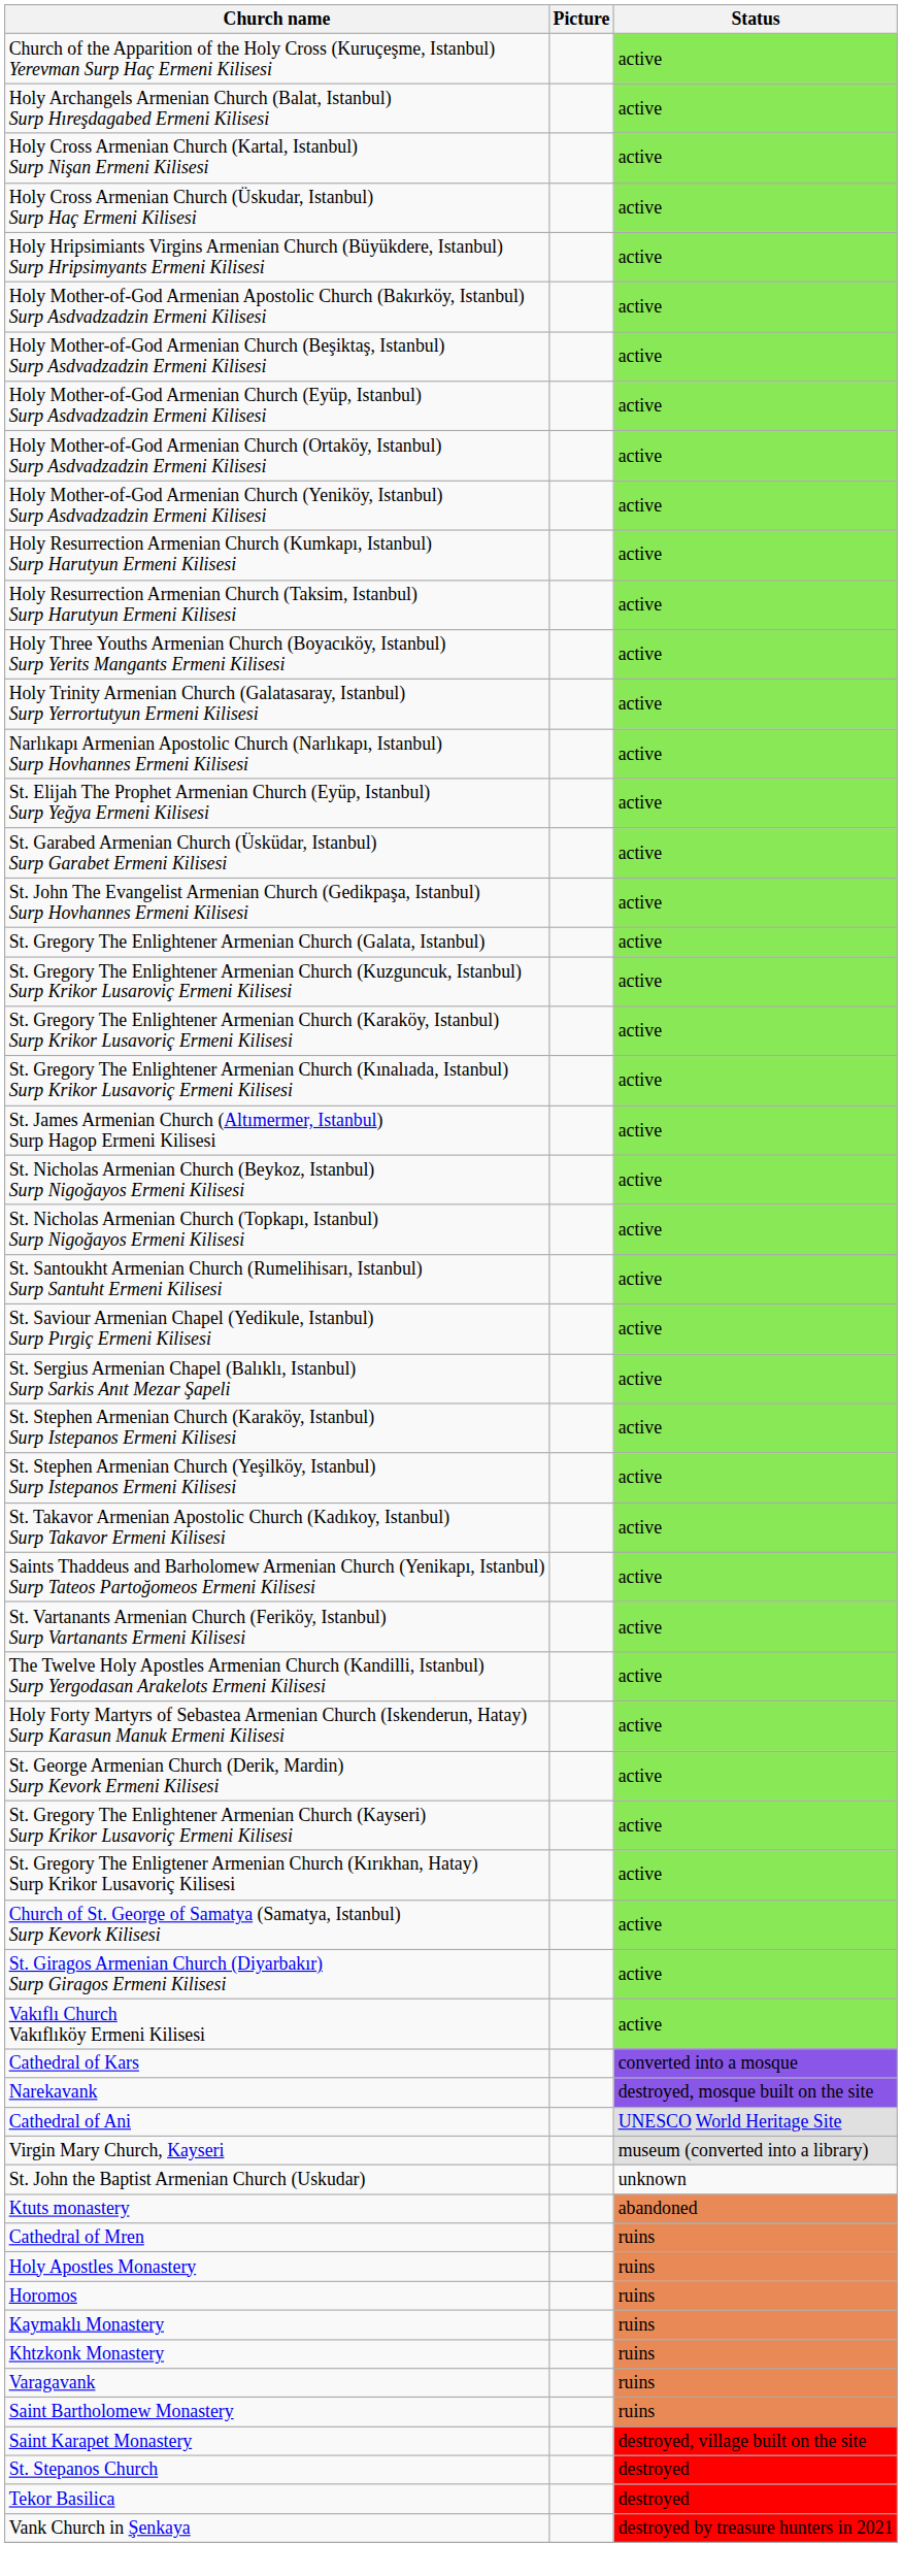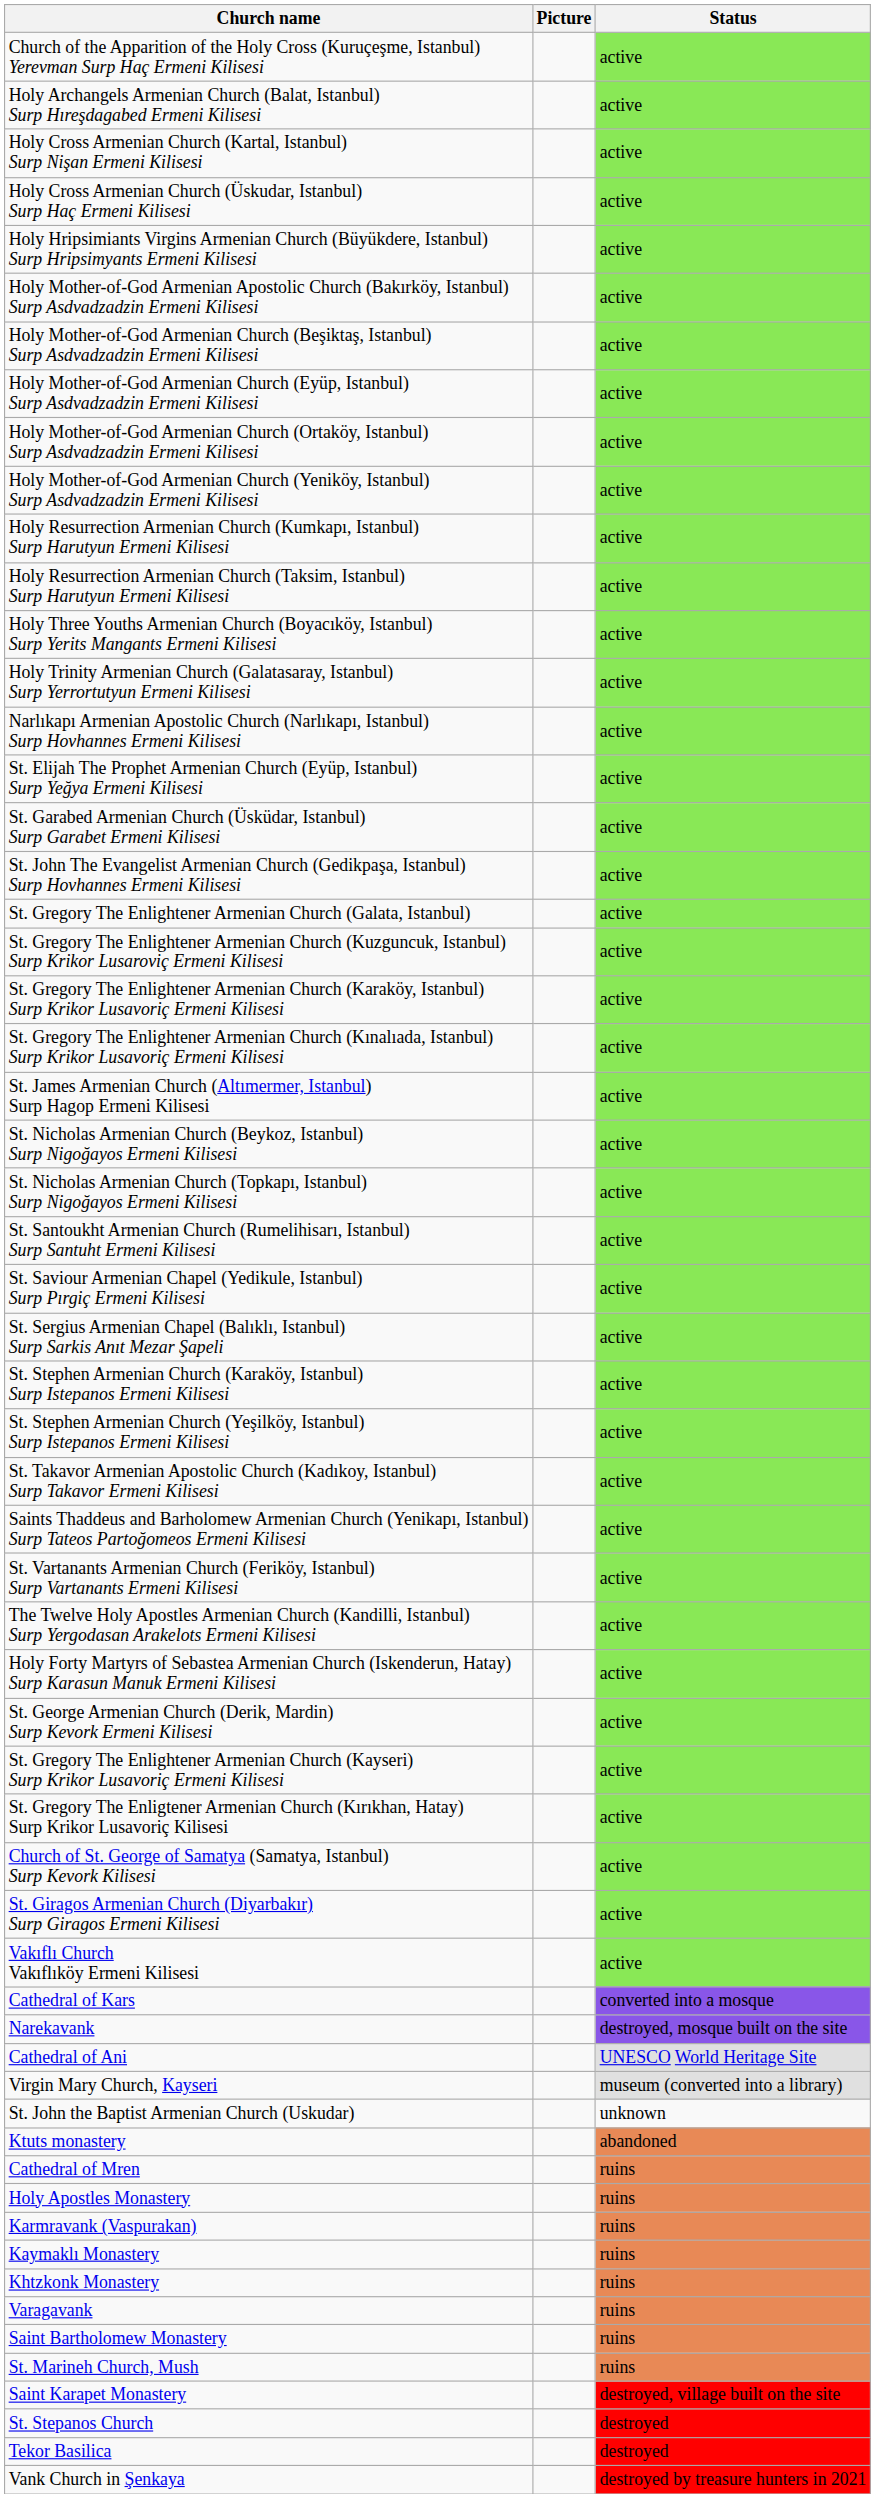 <table class="wikitable sortable">
 <tr>
 <th>Church name</th>
 <th>Picture</th>
 <th>Status</th>
 </tr>
 <tr>
 <td>Church of the Apparition of the Holy Cross (Kuruçeşme, Istanbul)<br><em>Yerevman Surp Haç Ermeni Kilisesi</em></td>
 <td></td>
 <td style="background:#89E856">active</td>
 </tr>
 <tr>
 <td>Holy Archangels Armenian Church (Balat, Istanbul)<br><em>Surp Hıreşdagabed Ermeni Kilisesi</em></td>
 <td></td>
 <td style="background:#89E856">active</td>
 </tr>
 <tr>
 <td>Holy Cross Armenian Church (Kartal, Istanbul)<br><em>Surp Nişan Ermeni Kilisesi</em></td>
 <td></td>
 <td style="background:#89E856">active</td>
 </tr>
 <tr>
 <td>Holy Cross Armenian Church (Üskudar, Istanbul)<br><em>Surp Haç Ermeni Kilisesi</em></td>
 <td></td>
 <td style="background:#89E856">active</td>
 </tr>
 <tr>
 <td>Holy Hripsimiants Virgins Armenian Church (Büyükdere, Istanbul)<br><em>Surp Hripsimyants Ermeni Kilisesi</em></td>
 <td></td>
 <td style="background:#89E856">active</td>
 </tr>
 <tr>
 <td>Holy Mother-of-God Armenian Apostolic Church (Bakırköy, Istanbul)<br><em>Surp Asdvadzadzin Ermeni Kilisesi</em></td>
 <td></td>
 <td style="background:#89E856">active</td>
 </tr>
 <tr>
 <td>Holy Mother-of-God Armenian Church (Beşiktaş, Istanbul)<br><em>Surp Asdvadzadzin Ermeni Kilisesi</em></td>
 <td></td>
 <td style="background:#89E856">active</td>
 </tr>
 <tr>
 <td>Holy Mother-of-God Armenian Church (Eyüp, Istanbul)<br><em>Surp Asdvadzadzin Ermeni Kilisesi</em></td>
 <td></td>
 <td style="background:#89E856">active</td>
 </tr>
 <tr>
 <td>Holy Mother-of-God Armenian Church (Ortaköy, Istanbul)<br><em>Surp Asdvadzadzin Ermeni Kilisesi</em></td>
 <td></td>
 <td style="background:#89E856">active</td>
 </tr>
 <tr>
 <td>Holy Mother-of-God Armenian Church (Yeniköy, Istanbul)<br><em>Surp Asdvadzadzin Ermeni Kilisesi</em></td>
 <td></td>
 <td style="background:#89E856">active</td>
 </tr>
 <tr>
 <td>Holy Resurrection Armenian Church (Kumkapı, Istanbul)<br><em>Surp Harutyun Ermeni Kilisesi</em></td>
 <td></td>
 <td style="background:#89E856">active</td>
 </tr>
 <tr>
 <td>Holy Resurrection Armenian Church (Taksim, Istanbul)<br><em>Surp Harutyun Ermeni Kilisesi</em></td>
 <td></td>
 <td style="background:#89E856">active</td>
 </tr>
 <tr>
 <td>Holy Three Youths Armenian Church (Boyacıköy, Istanbul)<br><em>Surp Yerits Mangants Ermeni Kilisesi</em></td>
 <td></td>
 <td style="background:#89E856">active</td>
 </tr>
 <tr>
 <td>Holy Trinity Armenian Church (Galatasaray, Istanbul)<br><em>Surp Yerrortutyun Ermeni Kilisesi</em></td>
 <td></td>
 <td style="background:#89E856">active</td>
 </tr>
 <tr>
 <td>Narlıkapı Armenian Apostolic Church (Narlıkapı, Istanbul)<br><em>Surp Hovhannes Ermeni Kilisesi</em></td>
 <td></td>
 <td style="background:#89E856">active</td>
 </tr>
 <tr>
 <td>St. Elijah The Prophet Armenian Church (Eyüp, Istanbul)<br><em>Surp Yeğya Ermeni Kilisesi</em></td>
 <td></td>
 <td style="background:#89E856">active</td>
 </tr>
 <tr>
 <td>St. Garabed Armenian Church (Üsküdar, Istanbul)<br><em>Surp Garabet Ermeni Kilisesi</em></td>
 <td></td>
 <td style="background:#89E856">active</td>
 </tr>
 <tr>
 <td>St. John The Evangelist Armenian Church (Gedikpaşa, Istanbul)<br><em>Surp Hovhannes Ermeni Kilisesi</em></td>
 <td></td>
 <td style="background:#89E856">active</td>
 </tr>
 <tr>
 <td>St. Gregory The Enlightener Armenian Church (Galata, Istanbul)</td>
 <td></td>
 <td style="background:#89E856">active</td>
 </tr>
 <tr>
 <td>St. Gregory The Enlightener Armenian Church (Kuzguncuk, Istanbul)<br><em>Surp Krikor Lusaroviç Ermeni Kilisesi</em></td>
 <td></td>
 <td style="background:#89E856">active</td>
 </tr>
 <tr>
 <td>St. Gregory The Enlightener Armenian Church (Karaköy, Istanbul)<br><em>Surp Krikor Lusavoriç Ermeni Kilisesi</em></td>
 <td></td>
 <td style="background:#89E856">active</td>
 </tr>
 <tr>
 <td>St. Gregory The Enlightener Armenian Church (Kınalıada, Istanbul)<br><em>Surp Krikor Lusavoriç Ermeni Kilisesi</em></td>
 <td></td>
 <td style="background:#89E856">active</td>
 </tr>
 <tr>
 <td>St. James Armenian Church (<a href='#'>Altımermer, Istanbul</a>)<br>Surp Hagop Ermeni Kilisesi</td>
 <td></td>
 <td style="background:#89E856">active</td>
 </tr>
 <tr>
 <td>St. Nicholas Armenian Church (Beykoz, Istanbul)<br><em>Surp Nigoğayos Ermeni Kilisesi</em></td>
 <td></td>
 <td style="background:#89E856">active</td>
 </tr>
 <tr>
 <td>St. Nicholas Armenian Church (Topkapı, Istanbul)<br><em>Surp Nigoğayos Ermeni Kilisesi</em></td>
 <td></td>
 <td style="background:#89E856">active</td>
 </tr>
 <tr>
 <td>St. Santoukht Armenian Church (Rumelihisarı, Istanbul)<br><em>Surp Santuht Ermeni Kilisesi</em></td>
 <td></td>
 <td style="background:#89E856">active</td>
 </tr>
 <tr>
 <td>St. Saviour Armenian Chapel (Yedikule, Istanbul)<br><em>Surp Pırgiç Ermeni Kilisesi</em></td>
 <td></td>
 <td style="background:#89E856">active</td>
 </tr>
 <tr>
 <td>St. Sergius Armenian Chapel (Balıklı, Istanbul)<br><em>Surp Sarkis Anıt Mezar Şapeli</em></td>
 <td></td>
 <td style="background:#89E856">active</td>
 </tr>
 <tr>
 <td>St. Stephen Armenian Church (Karaköy, Istanbul)<br><em>Surp Istepanos Ermeni Kilisesi</em></td>
 <td></td>
 <td style="background:#89E856">active</td>
 </tr>
 <tr>
 <td>St. Stephen Armenian Church (Yeşilköy, Istanbul)<br><em>Surp Istepanos Ermeni Kilisesi</em></td>
 <td></td>
 <td style="background:#89E856">active</td>
 </tr>
 <tr>
 <td>St. Takavor Armenian Apostolic Church (Kadıkoy, Istanbul)<br><em>Surp Takavor Ermeni Kilisesi</em></td>
 <td></td>
 <td style="background:#89E856">active</td>
 </tr>
 <tr>
 <td>Saints Thaddeus and Barholomew Armenian Church (Yenikapı, Istanbul)<br><em>Surp Tateos Partoğomeos Ermeni Kilisesi</em></td>
 <td></td>
 <td style="background:#89E856">active</td>
 </tr>
 <tr>
 <td>St. Vartanants Armenian Church (Feriköy, Istanbul)<br><em>Surp Vartanants Ermeni Kilisesi</em></td>
 <td></td>
 <td style="background:#89E856">active</td>
 </tr>
 <tr>
 <td>The Twelve Holy Apostles Armenian Church (Kandilli, Istanbul)<br><em>Surp Yergodasan Arakelots Ermeni Kilisesi</em></td>
 <td></td>
 <td style="background:#89E856">active</td>
 </tr>
 <tr>
 <td>Holy Forty Martyrs of Sebastea Armenian Church (Iskenderun, Hatay)<br><em>Surp Karasun Manuk Ermeni Kilisesi</em></td>
 <td></td>
 <td style="background:#89E856">active</td>
 </tr>
 <tr>
 <td>St. George Armenian Church (Derik, Mardin)<br><em>Surp Kevork Ermeni Kilisesi</em></td>
 <td></td>
 <td style="background:#89E856">active</td>
 </tr>
 <tr>
 <td>St. Gregory The Enlightener Armenian Church (Kayseri)<br><em>Surp Krikor Lusavoriç Ermeni Kilisesi</em></td>
 <td></td>
 <td style="background:#89E856">active</td>
 </tr>
 <tr>
 <td>St. Gregory The Enligtener Armenian Church (Kırıkhan, Hatay)<br>Surp Krikor Lusavoriç Kilisesi</td>
 <td></td>
 <td style="background:#89E856">active</td>
 </tr>
 <tr>
 <td><a href='#'>Church of St. George of Samatya</a> (Samatya, Istanbul)<br><em>Surp Kevork Kilisesi</em></td>
 <td></td>
 <td style="background:#89E856">active</td>
 </tr>
 <tr>
 <td><a href='#'>St. Giragos Armenian Church (Diyarbakır)</a><br><em>Surp Giragos Ermeni Kilisesi</em></td>
 <td></td>
 <td style="background:#89E856">active</td>
 </tr>
 <tr>
 <td><a href='#'>Vakıflı Church</a><br>Vakıflıköy Ermeni Kilisesi</td>
 <td></td>
 <td style="background:#89E856">active</td>
 </tr>
 <tr>
 <td><a href='#'>Cathedral of Kars</a></td>
 <td></td>
 <td style="background:#8956E8">converted into a mosque</td>
 </tr>
 <tr>
 <td><a href='#'>Narekavank</a></td>
 <td></td>
 <td style="background:#8956E8">destroyed, mosque built on the site</td>
 </tr>
 <tr>
 <td><a href='#'>Cathedral of Ani</a></td>
 <td></td>
 <td style="background:#E0E0E0"><a href='#'>UNESCO</a> <a href='#'>World Heritage Site</a></td>
 </tr>
 <tr>
 <td>Virgin Mary Church, <a href='#'>Kayseri</a></td>
 <td></td>
 <td style="background:#E0E0E0">museum (converted into a library)</td>
 </tr>
 <tr>
 <td>St. John the Baptist Armenian Church (Uskudar)</td>
 <td></td>
 <td>unknown</td>
 </tr>
 <tr>
 <td><a href='#'>Ktuts monastery</a></td>
 <td></td>
 <td style="background:#E88956">abandoned</td>
 </tr>
 <tr>
 <td><a href='#'>Cathedral of Mren</a></td>
 <td></td>
 <td style="background:#E88956">ruins</td>
 </tr>
 <tr>
 <td><a href='#'>Holy Apostles Monastery</a></td>
 <td></td>
 <td style="background:#E88956">ruins</td>
 </tr>
 <tr>
-<td><a href='#'>Horomos</a></td>
+<td><a href='#'>Karmravank (Vaspurakan)</a></td>
 <td></td>
 <td style="background:#E88956">ruins</td>
 </tr>
 <tr>
 <td><a href='#'>Kaymaklı Monastery</a></td>
 <td></td>
 <td style="background:#E88956">ruins</td>
 </tr>
 <tr>
 <td><a href='#'>Khtzkonk Monastery</a></td>
 <td></td>
 <td style="background:#E88956">ruins</td>
 </tr>
 <tr>
 <td><a href='#'>Varagavank</a></td>
 <td></td>
 <td style="background:#E88956">ruins</td>
 </tr>
 <tr>
 <td><a href='#'>Saint Bartholomew Monastery</a></td>
+<td></td>
+<td style="background:#E88956">ruins</td>
+</tr>
+<tr>
+<td><a href='#'>St. Marineh Church, Mush</a></td>
 <td></td>
 <td style="background:#E88956">ruins</td>
 </tr>
 <tr>
 <td><a href='#'>Saint Karapet Monastery</a></td>
 <td></td>
 <td style="background:#FF0000">destroyed, village built on the site</td>
 </tr>
 <tr>
 <td><a href='#'>St. Stepanos Church</a></td>
 <td></td>
 <td style="background:#FF0000">destroyed</td>
 </tr>
 <tr>
 <td><a href='#'>Tekor Basilica</a></td>
 <td></td>
 <td style="background:#FF0000">destroyed</td>
 </tr>
 <tr>
 <td>Vank Church in <a href='#'>Şenkaya</a></td>
 <td></td>
 <td style="background:#FF0000">destroyed by treasure hunters in 2021</td>
 </tr>
 <tr>
 </tr>
 </table>
